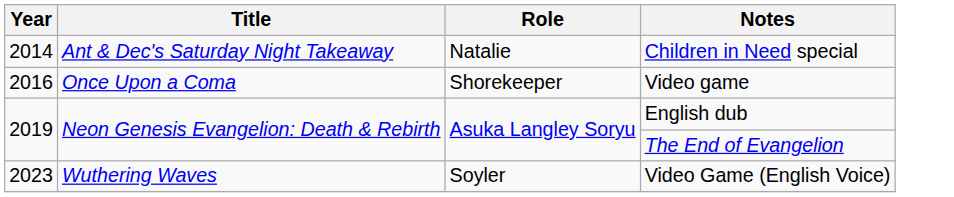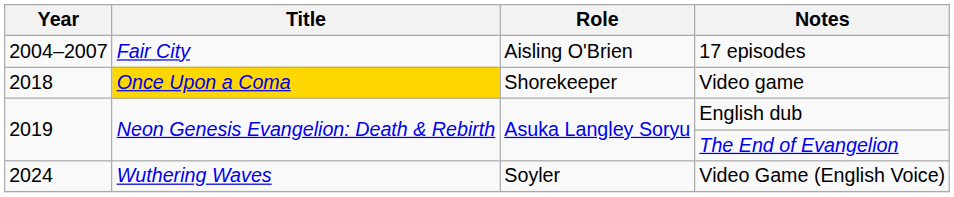 <table class="wikitable sortable">
 <tr>
 <th>Year</th>
 <th>Title</th>
 <th>Role</th>
 <th class="unsortable">Notes</th>
 </tr>
 <tr>
-<td>2014</td>
-<td><em><a href='#'>Ant & Dec's Saturday Night Takeaway</a></em></td>
-<td>Natalie</td>
-<td><a href='#'>Children in Need</a> special</td>
+<td>2004–2007</td>
+<td><em><a href='#'>Fair City</a></em></td>
+<td>Aisling O'Brien</td>
+<td>17 episodes</td>
 </tr>
 <tr>
-<td>2016</td>
-<td><em><a href='#'>Once Upon a Coma</a></em></td>
+<td>2018</td>
+<td style="background: gold;"><em><a href='#'>Once Upon a Coma</a></em></td>
 <td>Shorekeeper</td>
 <td>Video game</td>
 </tr>
 <tr>
 <td rowspan="2">2019</td>
 <td rowspan="2"><em><a href='#'>Neon Genesis Evangelion: Death & Rebirth</a></em></td>
 <td rowspan="2"><a href='#'>Asuka Langley Soryu</a></td>
 <td>English dub</td>
 </tr>
 <tr>
 <td><em><a href='#'>The End of Evangelion</a></em></td>
 </tr>
 <tr>
-<td>2023</td>
+<td>2024</td>
 <td><em><a href='#'>Wuthering Waves</a></em></td>
 <td>Soyler</td>
 <td>Video Game (English Voice)</td>
 </tr>
 <tr>
 </tr>
 </table>
